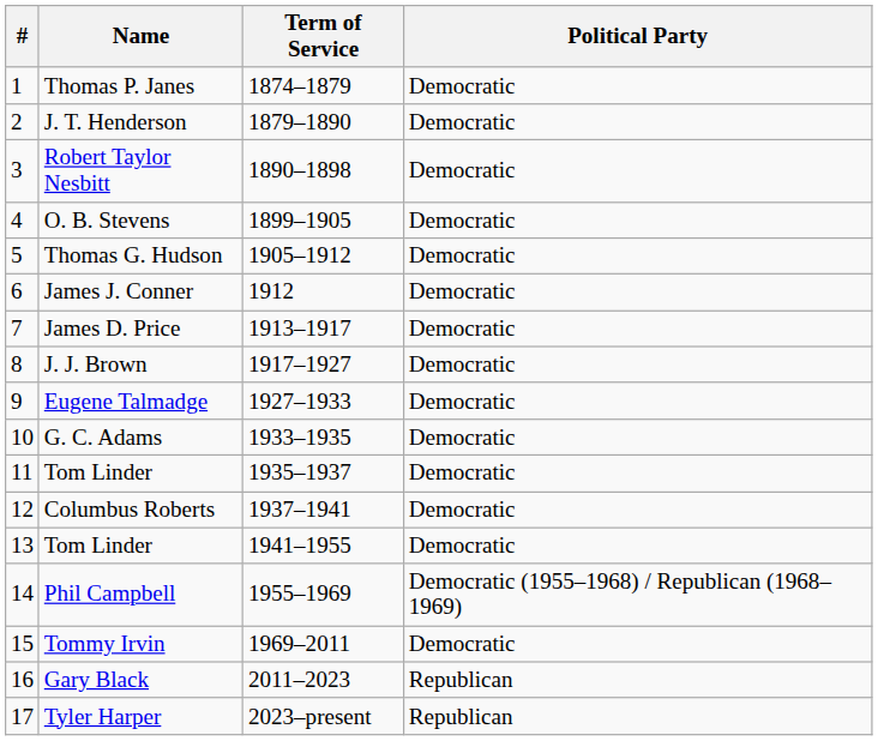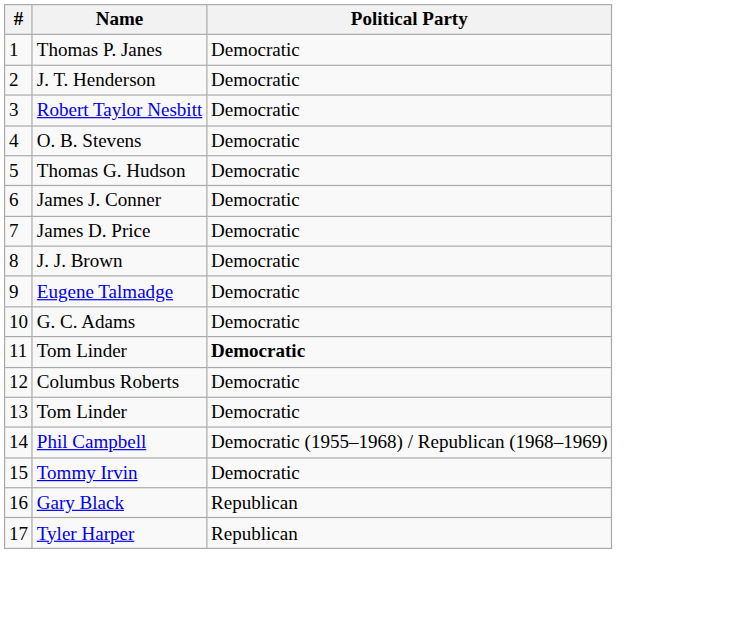 <table class="wikitable sortable">
 <tr>
 <th>#</th>
 <th>Name</th>
-<th>Term of Service</th>
 <th>Political Party</th>
 </tr>
 <tr>
 <td>1</td>
 <td>Thomas P. Janes</td>
-<td>1874–1879</td>
 <td>Democratic</td>
 </tr>
 <tr>
 <td>2</td>
 <td>J. T. Henderson</td>
-<td>1879–1890</td>
 <td>Democratic</td>
 </tr>
 <tr>
 <td>3</td>
 <td><a href='#'>Robert Taylor Nesbitt</a></td>
-<td>1890–1898</td>
 <td>Democratic</td>
 </tr>
 <tr>
 <td>4</td>
 <td>O. B. Stevens</td>
-<td>1899–1905</td>
 <td>Democratic</td>
 </tr>
 <tr>
 <td>5</td>
 <td>Thomas G. Hudson</td>
-<td>1905–1912</td>
 <td>Democratic</td>
 </tr>
 <tr>
 <td>6</td>
 <td>James J. Conner</td>
-<td>1912</td>
 <td>Democratic</td>
 </tr>
 <tr>
 <td>7</td>
 <td>James D. Price</td>
-<td>1913–1917</td>
 <td>Democratic</td>
 </tr>
 <tr>
 <td>8</td>
 <td>J. J. Brown</td>
-<td>1917–1927</td>
 <td>Democratic</td>
 </tr>
 <tr>
 <td>9</td>
 <td><a href='#'>Eugene Talmadge</a></td>
-<td>1927–1933</td>
 <td>Democratic</td>
 </tr>
 <tr>
 <td>10</td>
 <td>G. C. Adams</td>
-<td>1933–1935</td>
 <td>Democratic</td>
 </tr>
 <tr>
 <td>11</td>
 <td>Tom Linder</td>
-<td>1935–1937</td>
-<td>Democratic</td>
+<td><strong>Democratic</strong></td>
 </tr>
 <tr>
 <td>12</td>
 <td>Columbus Roberts</td>
-<td>1937–1941</td>
 <td>Democratic</td>
 </tr>
 <tr>
 <td>13</td>
 <td>Tom Linder</td>
-<td>1941–1955</td>
 <td>Democratic</td>
 </tr>
 <tr>
 <td>14</td>
 <td><a href='#'>Phil Campbell</a></td>
-<td>1955–1969</td>
 <td>Democratic (1955–1968) / Republican (1968–1969)</td>
 </tr>
 <tr>
 <td>15</td>
 <td><a href='#'>Tommy Irvin</a></td>
-<td>1969–2011</td>
 <td>Democratic</td>
 </tr>
 <tr>
 <td>16</td>
 <td><a href='#'>Gary Black</a></td>
-<td>2011–2023</td>
 <td>Republican</td>
 </tr>
 <tr>
 <td>17</td>
 <td><a href='#'>Tyler Harper</a></td>
-<td>2023–present</td>
 <td>Republican</td>
 </tr>
 </table>
